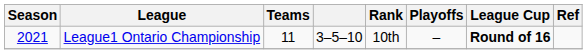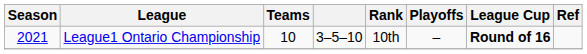 <table class="wikitable" style="text-align: center;">
 <tr>
 <th>Season</th>
 <th>League</th>
 <th>Teams</th>
 <th></th>
 <th>Rank</th>
 <th>Playoffs</th>
 <th>League Cup</th>
 <th>Ref</th>
 </tr>
 <tr>
 <td><a href='#'>2021</a></td>
 <td><a href='#'>League1 Ontario Championship</a></td>
-<td>11</td>
+<td>10</td>
 <td>3–5–10</td>
 <td>10th</td>
 <td>–</td>
 <td><strong>Round of 16</strong></td>
 <td></td>
 </tr>
 <tr>
 </tr>
 </table>
